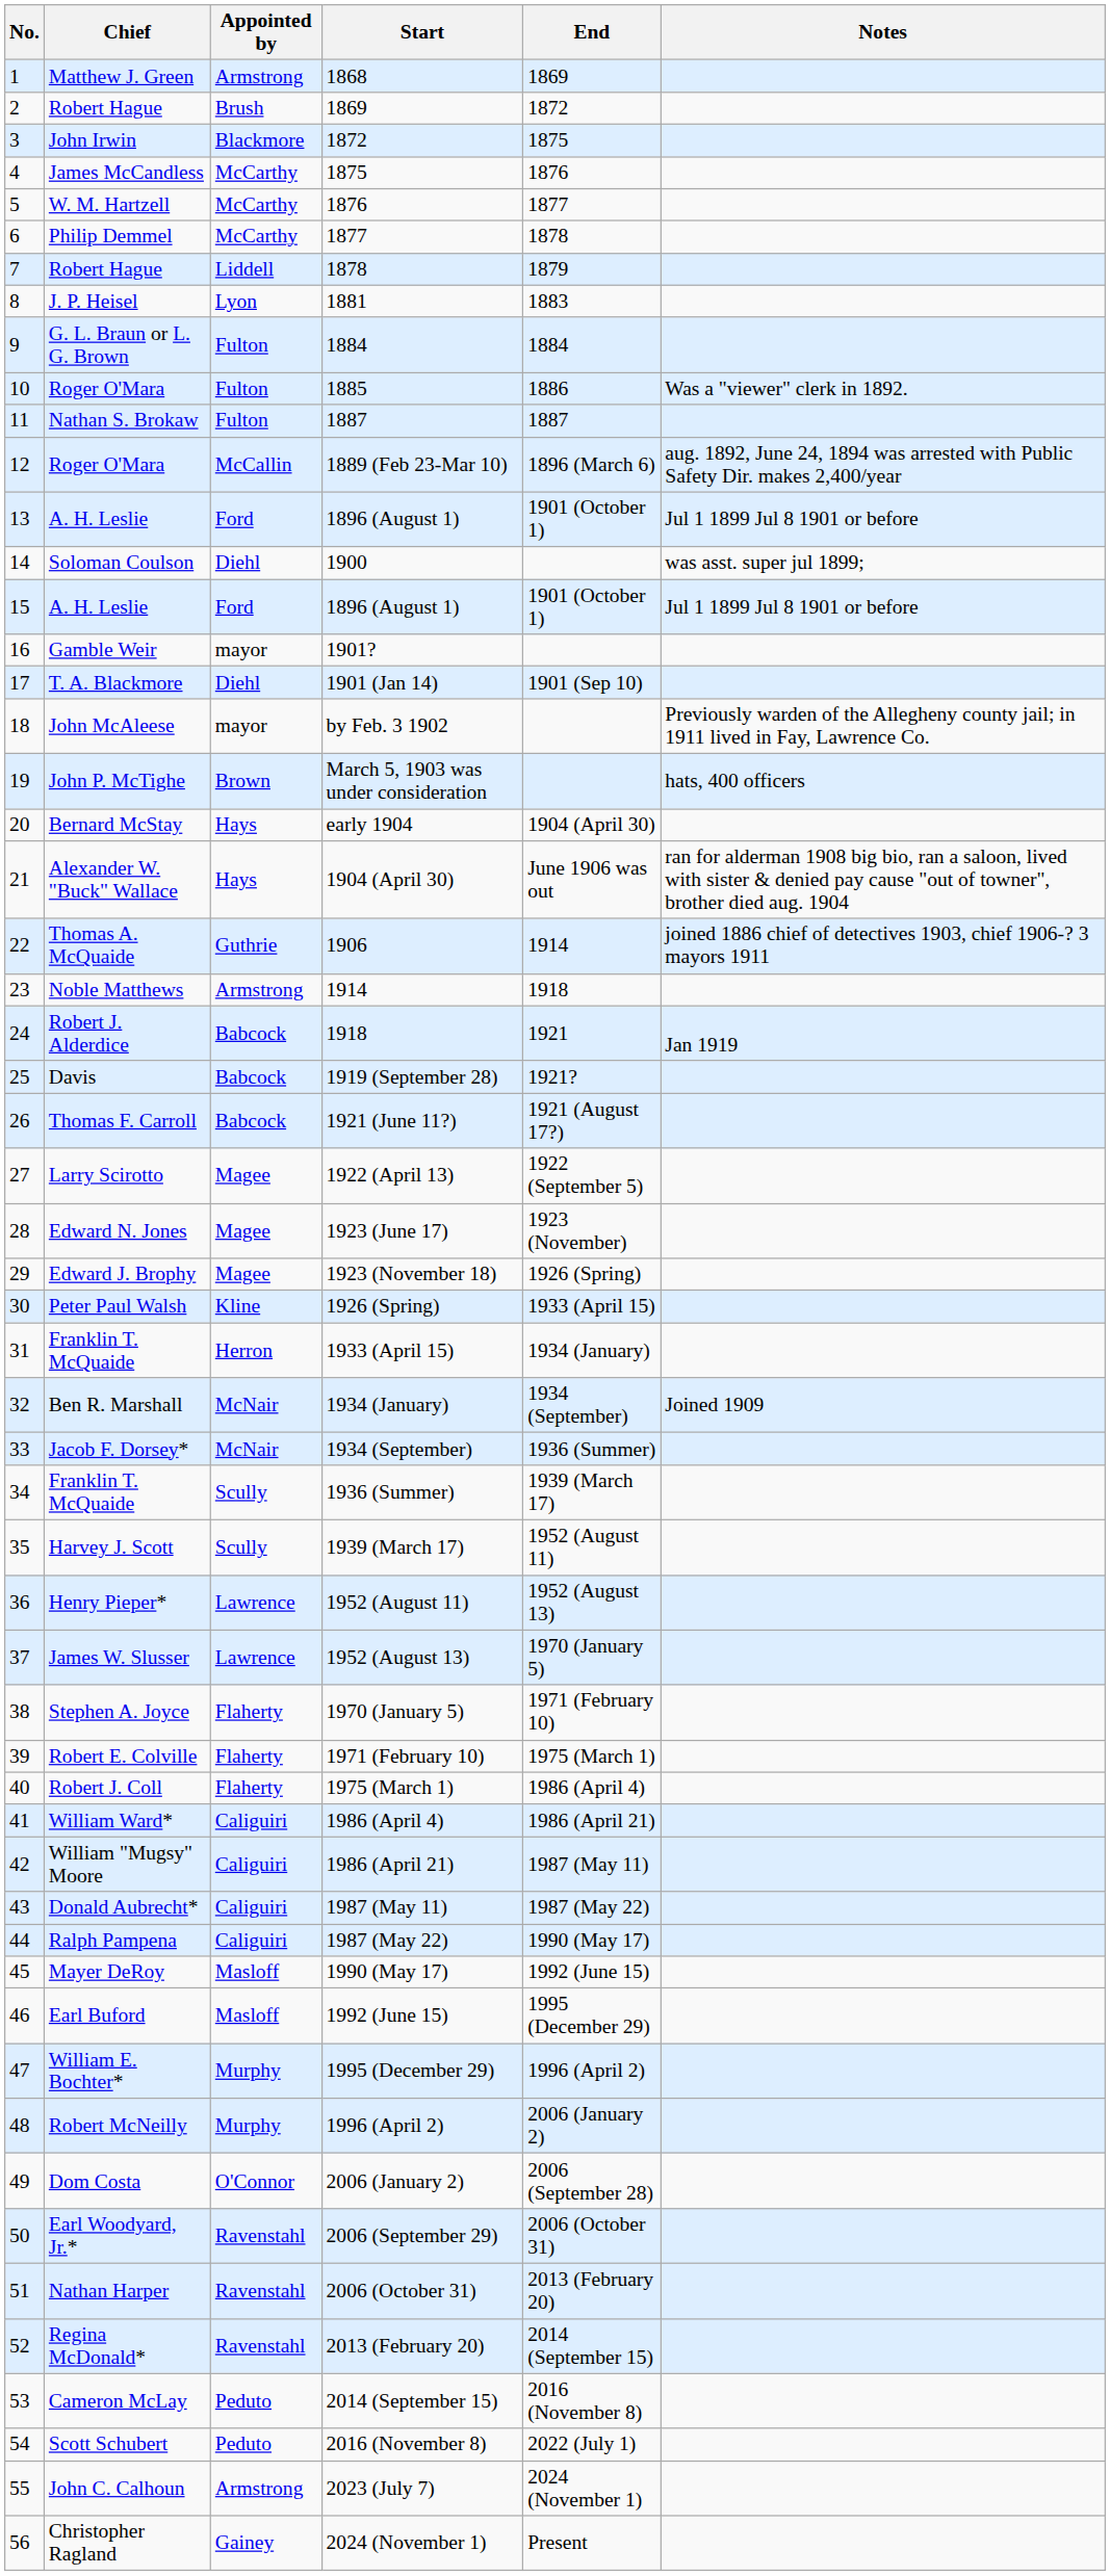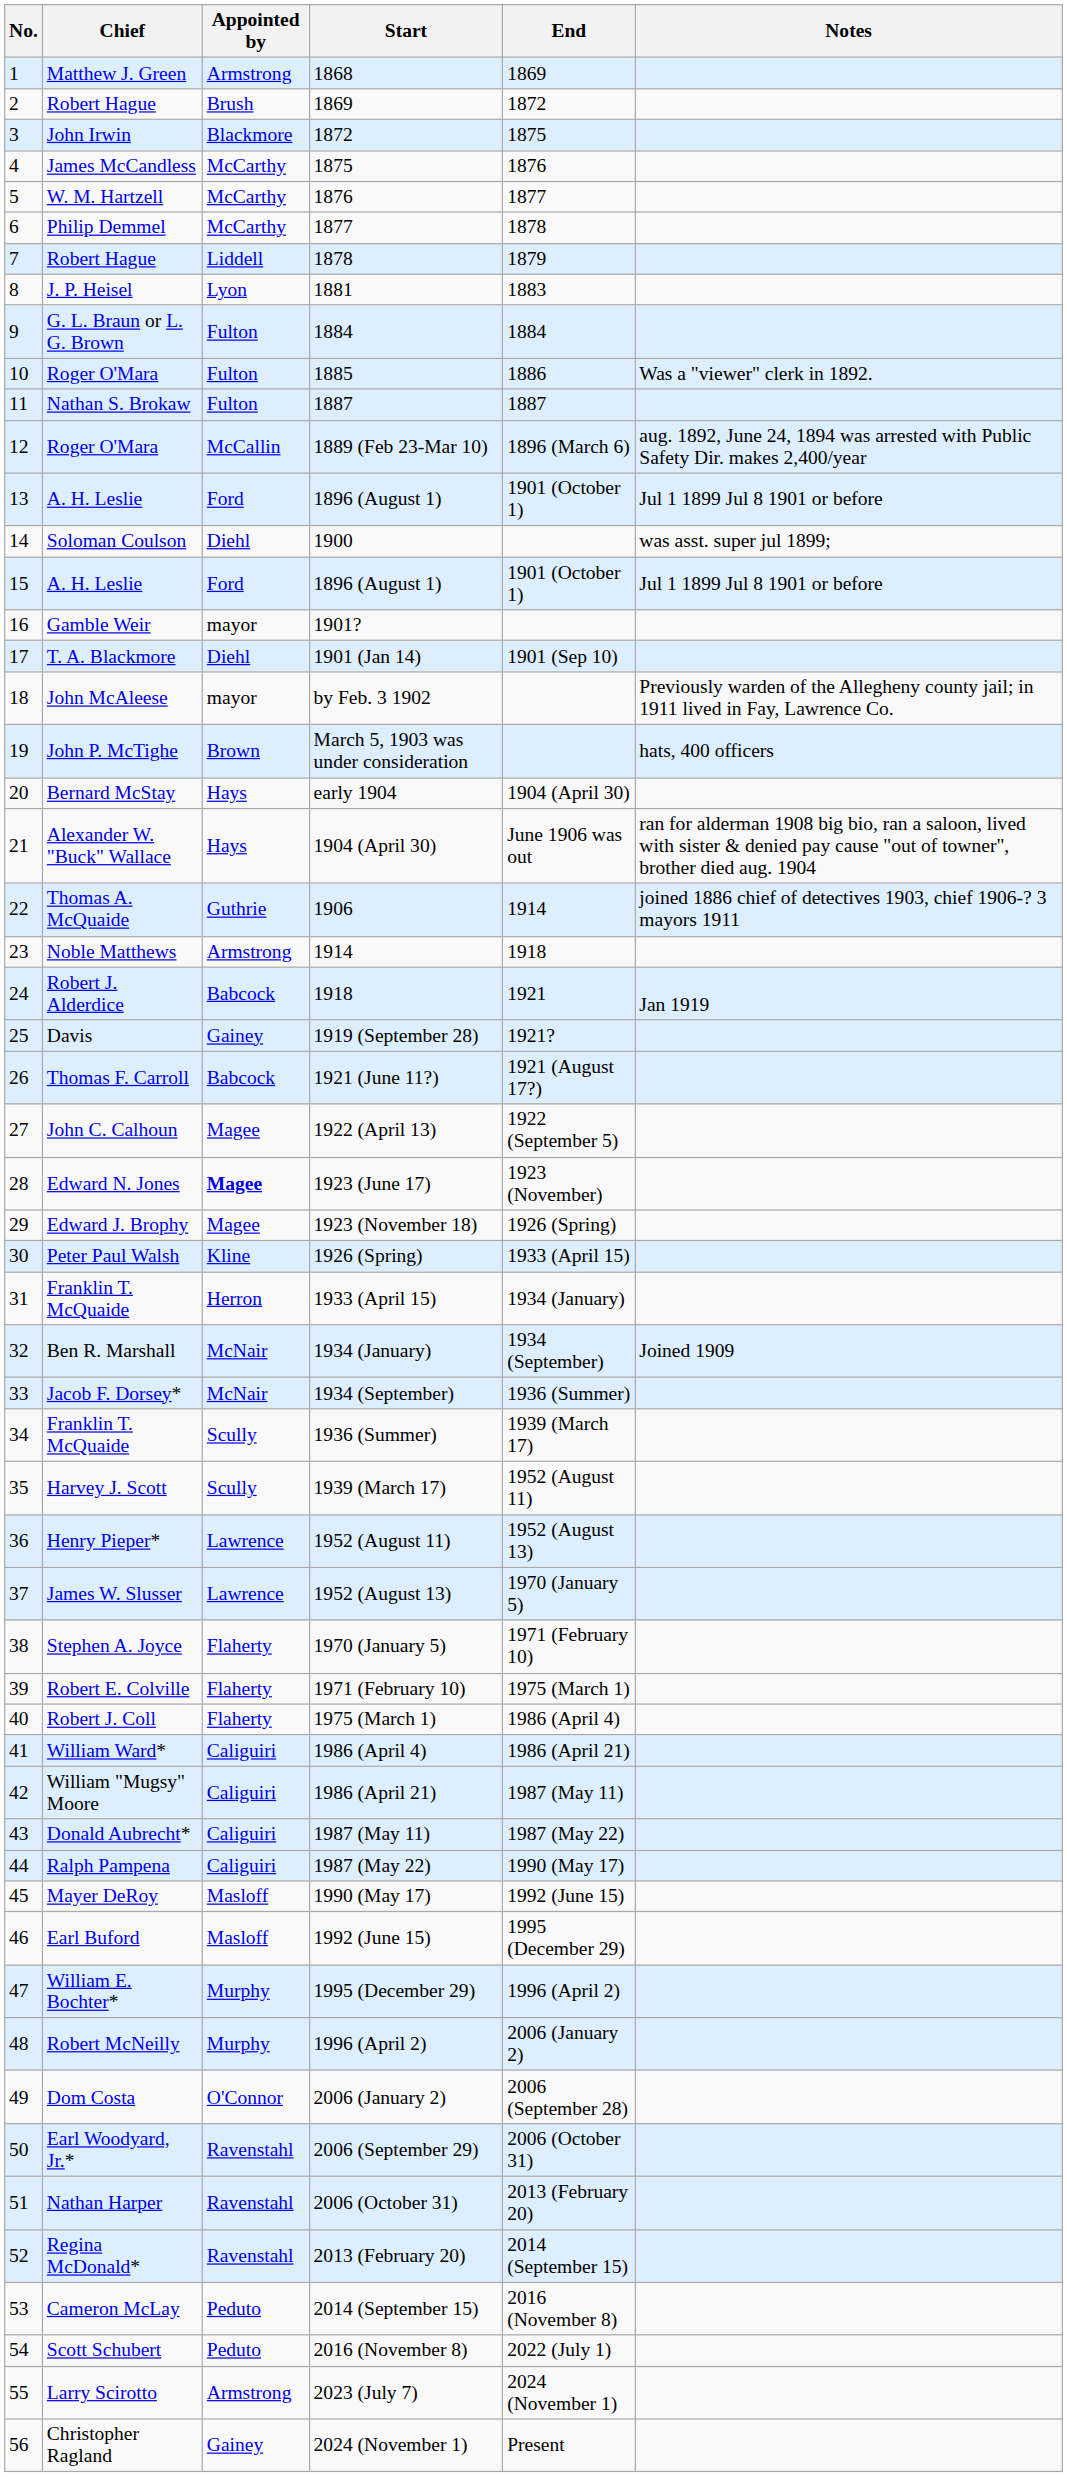 <table class="wikitable sortable">
 <tr>
 <th>No.</th>
 <th>Chief</th>
 <th>Appointed by</th>
 <th>Start</th>
 <th>End</th>
 <th>Notes</th>
 </tr>
 <tr style="background:#def;">
 <td>1</td>
 <td><a href='#'>Matthew J. Green</a></td>
 <td><a href='#'>Armstrong</a></td>
 <td>1868</td>
 <td>1869</td>
 <td></td>
 </tr>
 <tr>
 <td>2</td>
 <td><a href='#'>Robert Hague</a></td>
 <td><a href='#'>Brush</a></td>
 <td>1869</td>
 <td>1872</td>
 <td></td>
 </tr>
 <tr style="background:#def;">
 <td>3</td>
 <td><a href='#'>John Irwin</a></td>
 <td><a href='#'>Blackmore</a></td>
 <td>1872</td>
 <td>1875</td>
 <td></td>
 </tr>
 <tr>
 <td>4</td>
 <td><a href='#'>James McCandless</a></td>
 <td><a href='#'>McCarthy</a></td>
 <td>1875</td>
 <td>1876</td>
 <td></td>
 </tr>
 <tr>
 <td>5</td>
 <td><a href='#'>W. M. Hartzell</a></td>
 <td><a href='#'>McCarthy</a></td>
 <td>1876</td>
 <td>1877</td>
 <td></td>
 </tr>
 <tr>
 <td>6</td>
 <td><a href='#'>Philip Demmel</a></td>
 <td><a href='#'>McCarthy</a></td>
 <td>1877</td>
 <td>1878</td>
 <td></td>
 </tr>
 <tr style="background:#def;">
 <td>7</td>
 <td><a href='#'>Robert Hague</a></td>
 <td><a href='#'>Liddell</a></td>
 <td>1878</td>
 <td>1879</td>
 <td></td>
 </tr>
 <tr>
 <td>8</td>
 <td><a href='#'>J. P. Heisel</a></td>
 <td><a href='#'>Lyon</a></td>
 <td>1881</td>
 <td>1883</td>
 <td></td>
 </tr>
 <tr style="background:#def;">
 <td>9</td>
 <td><a href='#'>G. L. Braun</a> or <a href='#'>L. G. Brown</a></td>
 <td><a href='#'>Fulton</a></td>
 <td>1884</td>
 <td>1884</td>
 <td></td>
 </tr>
 <tr style="background:#def;">
 <td>10</td>
 <td><a href='#'>Roger O'Mara</a></td>
 <td><a href='#'>Fulton</a></td>
 <td>1885</td>
 <td>1886</td>
 <td>Was a "viewer" clerk in 1892.</td>
 </tr>
 <tr style="background:#def;">
 <td>11</td>
 <td><a href='#'>Nathan S. Brokaw</a></td>
 <td><a href='#'>Fulton</a></td>
 <td>1887</td>
 <td>1887</td>
 <td></td>
 </tr>
 <tr style="background:#def;">
 <td>12</td>
 <td><a href='#'>Roger O'Mara</a></td>
 <td><a href='#'>McCallin</a></td>
 <td>1889 (Feb 23-Mar 10)</td>
 <td>1896 (March 6)</td>
 <td> aug. 1892, June 24, 1894 was arrested with Public Safety Dir. makes 2,400/year</td>
 </tr>
 <tr style="background:#def;">
 <td>13</td>
 <td><a href='#'>A. H. Leslie</a></td>
 <td><a href='#'>Ford</a></td>
 <td>1896 (August 1)</td>
 <td>1901 (October 1)</td>
 <td> Jul 1 1899  Jul 8 1901 or before </td>
 </tr>
 <tr>
 <td>14</td>
 <td><a href='#'>Soloman Coulson</a></td>
 <td><a href='#'>Diehl</a></td>
 <td>1900</td>
 <td></td>
 <td> was asst. super jul 1899;</td>
 </tr>
 <tr style="background:#def;">
 <td>15</td>
 <td><a href='#'>A. H. Leslie</a></td>
 <td><a href='#'>Ford</a></td>
 <td>1896 (August 1)</td>
 <td>1901 (October 1)</td>
 <td> Jul 1 1899  Jul 8 1901 or before </td>
 </tr>
 <tr>
 <td>16</td>
 <td><a href='#'>Gamble Weir</a></td>
 <td>mayor</td>
 <td>1901?</td>
 <td></td>
 <td></td>
 </tr>
 <tr style="background:#def;">
 <td>17</td>
 <td><a href='#'>T. A. Blackmore</a></td>
 <td><a href='#'>Diehl</a></td>
 <td>1901 (Jan 14)</td>
 <td>1901 (Sep 10)</td>
 <td></td>
 </tr>
 <tr>
 <td>18</td>
 <td><a href='#'>John McAleese</a></td>
 <td>mayor</td>
 <td>by Feb. 3 1902 </td>
 <td></td>
 <td>Previously warden of the Allegheny county jail; in 1911 lived in Fay, Lawrence Co.</td>
 </tr>
 <tr style="background:#def;">
 <td>19</td>
 <td><a href='#'>John P. McTighe</a></td>
 <td><a href='#'>Brown</a></td>
 <td>March 5, 1903 was under consideration </td>
 <td></td>
 <td> hats, 400 officers</td>
 </tr>
 <tr>
 <td>20</td>
 <td><a href='#'>Bernard McStay</a></td>
 <td><a href='#'>Hays</a></td>
 <td>early 1904</td>
 <td>1904 (April 30)</td>
 <td></td>
 </tr>
 <tr>
 <td>21</td>
 <td><a href='#'>Alexander W. "Buck" Wallace</a></td>
 <td><a href='#'>Hays</a></td>
 <td>1904 (April 30) </td>
 <td>June 1906 was out </td>
 <td> ran for alderman 1908  big bio, ran a saloon, lived with sister & denied pay cause "out of towner", brother died aug. 1904</td>
 </tr>
 <tr style="background:#def;">
 <td>22</td>
 <td><a href='#'>Thomas A. McQuaide</a></td>
 <td><a href='#'>Guthrie</a></td>
 <td>1906</td>
 <td>1914 </td>
 <td> joined 1886 chief of detectives 1903, chief 1906-? 3 mayors  1911</td>
 </tr>
 <tr>
 <td>23</td>
 <td><a href='#'>Noble Matthews</a></td>
 <td><a href='#'>Armstrong</a></td>
 <td>1914</td>
 <td>1918</td>
 <td></td>
 </tr>
 <tr style="background:#def;">
 <td>24</td>
 <td><a href='#'>Robert J. Alderdice</a></td>
 <td><a href='#'>Babcock</a></td>
 <td>1918 </td>
 <td>1921 </td>
 <td><br> Jan 1919</td>
 </tr>
 <tr style="background:#def;">
 <td>25</td>
 <td>Davis</td>
-<td><a href='#'>Babcock</a></td>
+<td><a href='#'>Gainey</a></td>
 <td>1919 (September 28)</td>
 <td>1921?</td>
 <td></td>
 </tr>
 <tr style="background:#def;">
 <td>26</td>
 <td><a href='#'>Thomas F. Carroll</a></td>
 <td><a href='#'>Babcock</a></td>
 <td>1921 (June 11?)</td>
 <td>1921 (August 17?)</td>
 <td></td>
 </tr>
 <tr>
 <td>27</td>
-<td><a href='#'>Larry Scirotto</a></td>
+<td><a href='#'>John C. Calhoun</a></td>
 <td><a href='#'>Magee</a></td>
 <td>1922 (April 13)</td>
 <td>1922 (September 5)</td>
 <td></td>
 </tr>
 <tr>
 <td>28</td>
 <td><a href='#'>Edward N. Jones</a></td>
-<td><a href='#'>Magee</a></td>
+<td><strong><a href='#'>Magee</a></strong></td>
 <td>1923 (June 17)</td>
 <td>1923 (November)</td>
 <td></td>
 </tr>
 <tr>
 <td>29</td>
 <td><a href='#'>Edward J. Brophy</a></td>
 <td><a href='#'>Magee</a></td>
 <td>1923 (November 18)</td>
 <td>1926 (Spring)</td>
 <td></td>
 </tr>
 <tr style="background:#def;">
 <td>30</td>
 <td><a href='#'>Peter Paul Walsh</a></td>
 <td><a href='#'>Kline</a></td>
 <td>1926 (Spring)</td>
 <td>1933 (April 15)</td>
 <td></td>
 </tr>
 <tr>
 <td>31</td>
 <td><a href='#'>Franklin T. McQuaide</a></td>
 <td><a href='#'>Herron</a></td>
 <td>1933 (April 15)</td>
 <td>1934 (January)</td>
 <td></td>
 </tr>
 <tr style="background:#def;">
 <td>32</td>
 <td>Ben R. Marshall</td>
 <td><a href='#'>McNair</a></td>
 <td>1934 (January)</td>
 <td>1934 (September)</td>
 <td> Joined 1909 </td>
 </tr>
 <tr style="background:#def;">
 <td>33</td>
 <td><a href='#'>Jacob F. Dorsey</a>*</td>
 <td><a href='#'>McNair</a></td>
 <td>1934 (September)</td>
 <td>1936 (Summer)</td>
 <td></td>
 </tr>
 <tr>
 <td>34</td>
 <td><a href='#'>Franklin T. McQuaide</a></td>
 <td><a href='#'>Scully</a></td>
 <td>1936 (Summer)</td>
 <td>1939 (March 17)</td>
 <td></td>
 </tr>
 <tr>
 <td>35</td>
 <td><a href='#'>Harvey J. Scott</a></td>
 <td><a href='#'>Scully</a></td>
 <td>1939 (March 17)</td>
 <td>1952 (August 11)</td>
 <td></td>
 </tr>
 <tr style="background:#def;">
 <td>36</td>
 <td><a href='#'>Henry Pieper</a>*</td>
 <td><a href='#'>Lawrence</a></td>
 <td>1952 (August 11)</td>
 <td>1952 (August 13)</td>
 <td></td>
 </tr>
 <tr style="background:#def;">
 <td>37</td>
 <td><a href='#'>James W. Slusser</a></td>
 <td><a href='#'>Lawrence</a></td>
 <td>1952 (August 13)</td>
 <td>1970 (January 5)</td>
 <td></td>
 </tr>
 <tr>
 <td>38</td>
 <td><a href='#'>Stephen A. Joyce</a></td>
 <td><a href='#'>Flaherty</a></td>
 <td>1970 (January 5)</td>
 <td>1971 (February 10)</td>
 <td></td>
 </tr>
 <tr>
 <td>39</td>
 <td><a href='#'>Robert E. Colville</a></td>
 <td><a href='#'>Flaherty</a></td>
 <td>1971 (February 10)</td>
 <td>1975 (March 1)</td>
 <td></td>
 </tr>
 <tr>
 <td>40</td>
 <td><a href='#'>Robert J. Coll</a></td>
 <td><a href='#'>Flaherty</a></td>
 <td>1975 (March 1)</td>
 <td>1986 (April 4)</td>
 <td></td>
 </tr>
 <tr style="background:#def;">
 <td>41</td>
 <td><a href='#'>William Ward</a>*</td>
 <td><a href='#'>Caliguiri</a></td>
 <td>1986 (April 4)</td>
 <td>1986 (April 21)</td>
 <td></td>
 </tr>
 <tr style="background:#def;">
 <td>42</td>
 <td>William "Mugsy" Moore</td>
 <td><a href='#'>Caliguiri</a></td>
 <td>1986 (April 21)</td>
 <td>1987 (May 11)</td>
 <td></td>
 </tr>
 <tr style="background:#def;">
 <td>43</td>
 <td><a href='#'>Donald Aubrecht</a>*</td>
 <td><a href='#'>Caliguiri</a></td>
 <td>1987 (May 11)</td>
 <td>1987 (May 22)</td>
 <td></td>
 </tr>
 <tr style="background:#def;">
 <td>44</td>
 <td><a href='#'>Ralph Pampena</a></td>
 <td><a href='#'>Caliguiri</a></td>
 <td>1987 (May 22)</td>
 <td>1990 (May 17)</td>
 <td></td>
 </tr>
 <tr>
 <td>45</td>
 <td><a href='#'>Mayer DeRoy</a></td>
 <td><a href='#'>Masloff</a></td>
 <td>1990 (May 17)</td>
 <td>1992 (June 15)</td>
 <td></td>
 </tr>
 <tr>
 <td>46</td>
 <td><a href='#'>Earl Buford</a></td>
 <td><a href='#'>Masloff</a></td>
 <td>1992 (June 15)</td>
 <td>1995 (December 29)</td>
 <td></td>
 </tr>
 <tr style="background:#def;">
 <td>47</td>
 <td><a href='#'>William E. Bochter</a>*</td>
 <td><a href='#'>Murphy</a></td>
 <td>1995 (December 29)</td>
 <td>1996 (April 2)</td>
 <td></td>
 </tr>
 <tr style="background:#def;">
 <td>48</td>
 <td><a href='#'>Robert McNeilly</a></td>
 <td><a href='#'>Murphy</a></td>
 <td>1996 (April 2)</td>
 <td>2006 (January 2)</td>
 <td></td>
 </tr>
 <tr>
 <td>49</td>
 <td><a href='#'>Dom Costa</a></td>
 <td><a href='#'>O'Connor</a></td>
 <td>2006 (January 2)</td>
 <td>2006 (September 28)</td>
 <td></td>
 </tr>
 <tr style="background:#def;">
 <td>50</td>
 <td><a href='#'>Earl Woodyard, Jr.</a>*</td>
 <td><a href='#'>Ravenstahl</a></td>
 <td>2006 (September 29)</td>
 <td>2006 (October 31)</td>
 <td></td>
 </tr>
 <tr style="background:#def;">
 <td>51</td>
 <td><a href='#'>Nathan Harper</a></td>
 <td><a href='#'>Ravenstahl</a></td>
 <td>2006 (October 31)</td>
 <td>2013 (February 20)</td>
 <td></td>
 </tr>
 <tr style="background:#def;">
 <td>52</td>
 <td><a href='#'>Regina McDonald</a>*</td>
 <td><a href='#'>Ravenstahl</a></td>
 <td>2013 (February 20)</td>
 <td>2014 (September 15)</td>
 <td></td>
 </tr>
 <tr>
 <td>53</td>
 <td><a href='#'>Cameron McLay</a></td>
 <td><a href='#'>Peduto</a></td>
 <td>2014 (September 15)</td>
 <td>2016 (November 8)</td>
 <td></td>
 </tr>
 <tr>
 <td>54</td>
 <td><a href='#'>Scott Schubert</a></td>
 <td><a href='#'>Peduto</a></td>
 <td>2016 (November 8)</td>
 <td>2022 (July 1)</td>
 <td></td>
 </tr>
 <tr>
 <td>55</td>
-<td><a href='#'>John C. Calhoun</a></td>
+<td><a href='#'>Larry Scirotto</a></td>
 <td><a href='#'>Armstrong</a></td>
 <td>2023 (July 7)</td>
 <td>2024 (November 1)</td>
 <td></td>
 </tr>
 <tr>
 <td>56</td>
 <td>Christopher Ragland</td>
 <td><a href='#'>Gainey</a></td>
 <td>2024 (November 1)</td>
 <td>Present</td>
 <td></td>
 </tr>
 </table>
